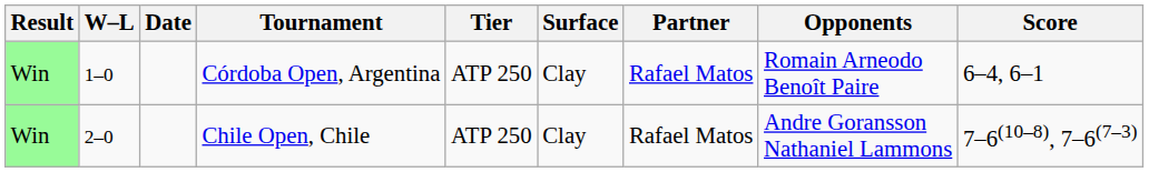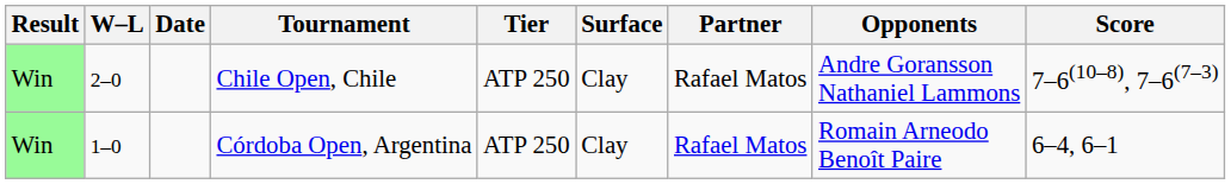 <table class="sortable wikitable">
 <tr>
 <th>Result</th>
 <th class=unsortable>W–L</th>
 <th>Date</th>
 <th>Tournament</th>
 <th>Tier</th>
 <th>Surface</th>
 <th>Partner</th>
 <th>Opponents</th>
 <th class=unsortable>Score</th>
 </tr>
 <tr>
 <td bgcolor=98FB98>Win</td>
+<td><small>2–0</small></td>
+<td><a href='#'></a></td>
+<td><a href='#'>Chile Open</a>, Chile</td>
+<td>ATP 250</td>
+<td>Clay</td>
+<td> Rafael Matos</td>
+<td> <a href='#'>Andre Goransson</a> <br>  <a href='#'>Nathaniel Lammons</a></td>
+<td>7–6<sup>(10–8)</sup>, 7–6<sup>(7–3)</sup></td>
+</tr>
+<tr>
+<td bgcolor=98FB98>Win</td>
 <td><small>1–0</small></td>
 <td><a href='#'></a></td>
 <td><a href='#'>Córdoba Open</a>, Argentina</td>
 <td>ATP 250</td>
 <td>Clay</td>
 <td> <a href='#'>Rafael Matos</a></td>
 <td> <a href='#'>Romain Arneodo</a><br> <a href='#'>Benoît Paire</a></td>
 <td>6–4, 6–1</td>
 </tr>
-<tr>
-<td bgcolor=98FB98>Win</td>
-<td><small>2–0</small></td>
-<td><a href='#'></a></td>
-<td><a href='#'>Chile Open</a>, Chile</td>
-<td>ATP 250</td>
-<td>Clay</td>
-<td> Rafael Matos</td>
-<td> <a href='#'>Andre Goransson</a> <br>  <a href='#'>Nathaniel Lammons</a></td>
-<td>7–6<sup>(10–8)</sup>, 7–6<sup>(7–3)</sup></td>
-</tr>
 </table>
